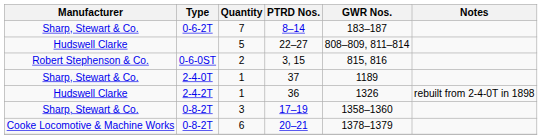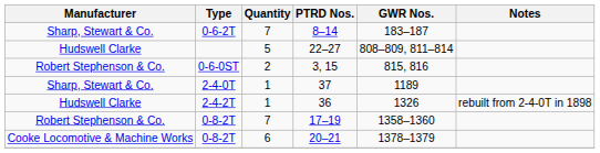 <table class=wikitable style=text-align:center>
 <tr>
 <th>Manufacturer</th>
 <th>Type</th>
 <th>Quantity</th>
 <th>PTRD Nos.</th>
 <th>GWR Nos.</th>
 <th>Notes</th>
 </tr>
 <tr>
 <td><a href='#'>Sharp, Stewart & Co.</a></td>
 <td><a href='#'>0-6-2T</a></td>
 <td>7</td>
 <td><a href='#'>8–14</a></td>
 <td>183–187</td>
 <td></td>
 </tr>
 <tr>
 <td><a href='#'>Hudswell Clarke</a></td>
 <td></td>
 <td>5</td>
 <td>22–27</td>
 <td>808–809, 811–814</td>
 <td></td>
 </tr>
 <tr>
 <td><a href='#'>Robert Stephenson & Co.</a></td>
 <td><a href='#'>0-6-0ST</a></td>
 <td>2</td>
 <td>3, 15</td>
 <td>815, 816</td>
 <td></td>
 </tr>
 <tr>
 <td><a href='#'>Sharp, Stewart & Co.</a></td>
 <td><a href='#'>2-4-0T</a></td>
 <td>1</td>
 <td>37</td>
 <td>1189</td>
 <td></td>
 </tr>
 <tr>
 <td><a href='#'>Hudswell Clarke</a></td>
 <td><a href='#'>2-4-2T</a></td>
 <td>1</td>
 <td>36</td>
 <td>1326</td>
 <td>rebuilt from 2-4-0T in 1898</td>
 </tr>
 <tr>
-<td><a href='#'>Sharp, Stewart & Co.</a></td>
+<td><a href='#'>Robert Stephenson & Co.</a></td>
 <td><a href='#'>0-8-2T</a></td>
-<td>3</td>
+<td>7</td>
 <td><a href='#'>17–19</a></td>
 <td>1358–1360</td>
 <td></td>
 </tr>
 <tr>
 <td><a href='#'>Cooke Locomotive & Machine Works</a></td>
 <td><a href='#'>0-8-2T</a></td>
 <td>6</td>
 <td><a href='#'>20–21</a></td>
 <td>1378–1379</td>
 <td></td>
 </tr>
 <tr>
 </tr>
 </table>
